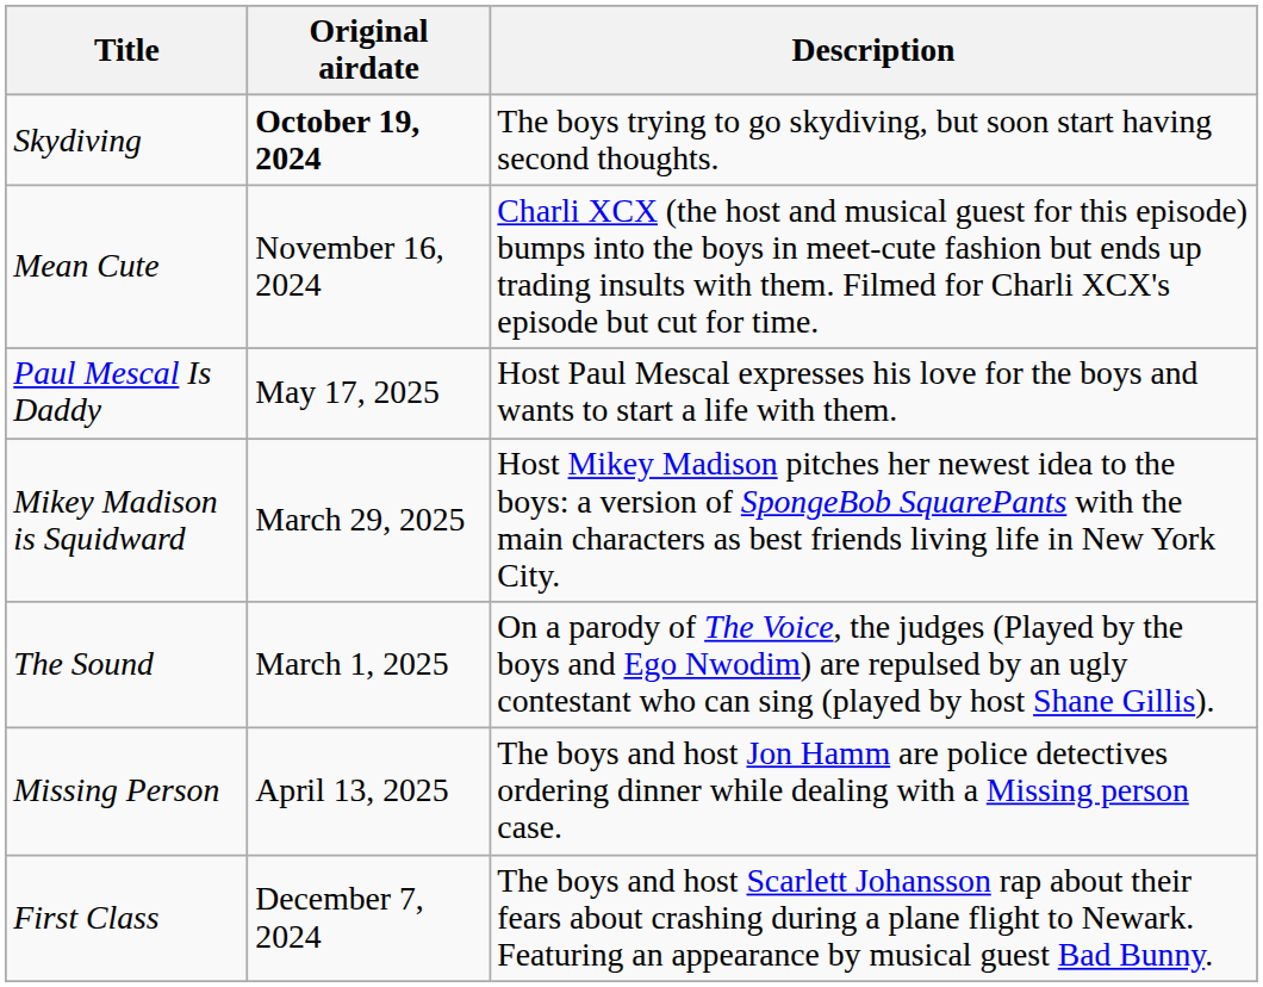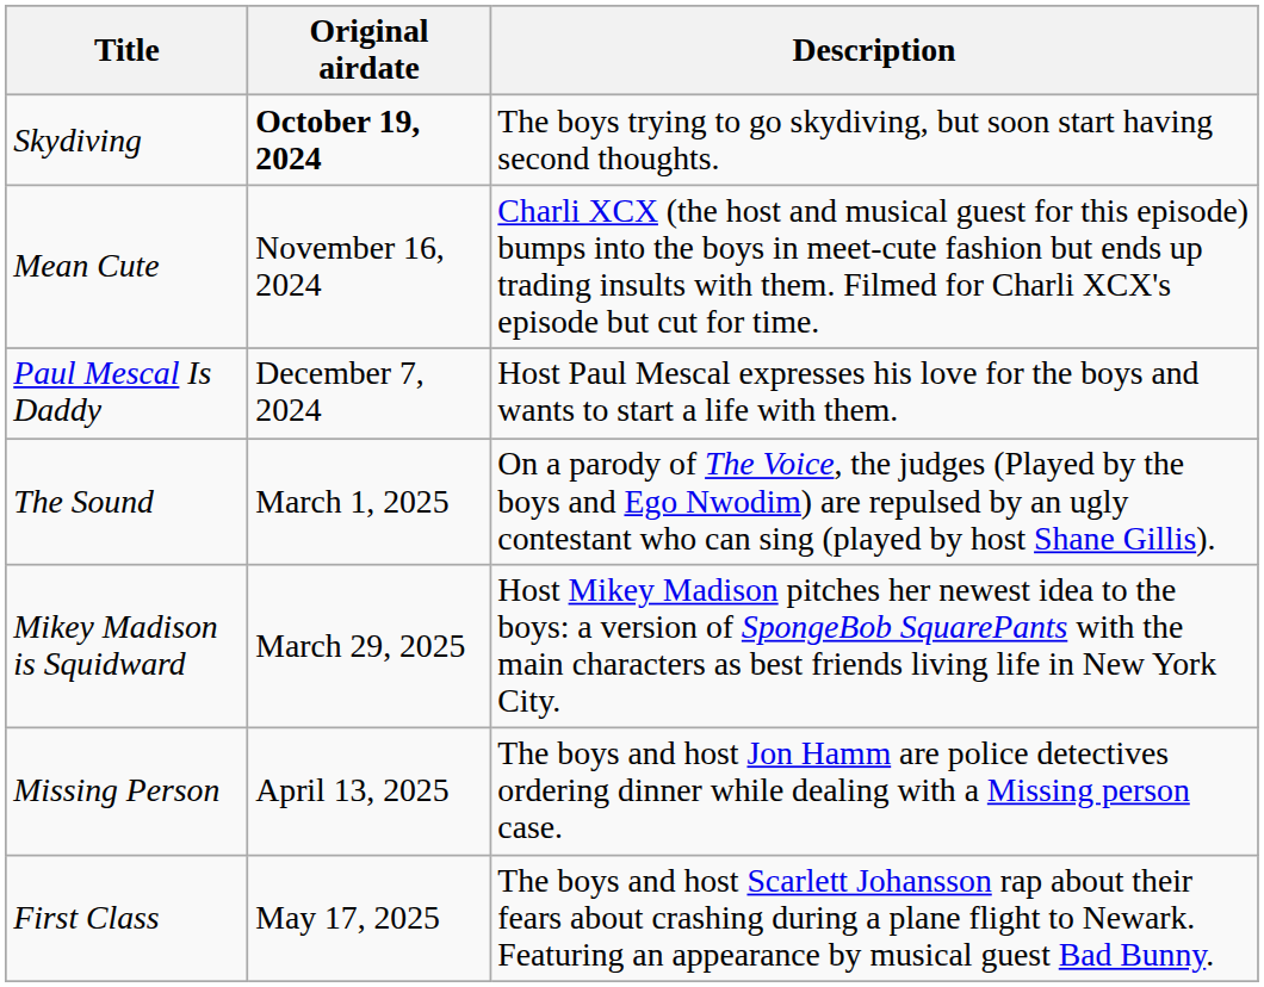 <table class="wikitable">
 <tr style="background:lightgrey;">
 <th style="width:110px;">Title</th>
 <th style="width:110px;">Original airdate</th>
 <th>Description</th>
 </tr>
 <tr>
 <td><em>Skydiving</em></td>
 <td><strong>October 19, 2024</strong></td>
 <td>The boys trying to go skydiving, but soon start having second thoughts.</td>
 </tr>
 <tr>
 <td><em>Mean Cute</em></td>
 <td>November 16, 2024</td>
 <td><a href='#'>Charli XCX</a> (the host and musical guest for this episode) bumps into the boys in meet-cute fashion but ends up trading insults with them. Filmed for Charli XCX's episode but cut for time.</td>
 </tr>
 <tr>
 <td><em><a href='#'>Paul Mescal</a> Is Daddy</em></td>
-<td>May 17, 2025</td>
+<td>December 7, 2024</td>
 <td>Host Paul Mescal expresses his love for the boys and wants to start a life with them.</td>
+</tr>
+<tr>
+<td><em>The Sound</em></td>
+<td>March 1, 2025</td>
+<td>On a parody of <em><a href='#'>The Voice</a></em>, the judges (Played by the boys and <a href='#'>Ego Nwodim</a>) are repulsed by an ugly contestant who can sing (played by host <a href='#'>Shane Gillis</a>).</td>
 </tr>
 <tr>
 <td><em>Mikey Madison is Squidward</em></td>
 <td>March 29, 2025</td>
 <td>Host <a href='#'>Mikey Madison</a> pitches her newest idea to the boys: a version of <em><a href='#'>SpongeBob SquarePants</a></em> with the main characters as best friends living life in New York City.</td>
-</tr>
-<tr>
-<td><em>The Sound</em></td>
-<td>March 1, 2025</td>
-<td>On a parody of <em><a href='#'>The Voice</a></em>, the judges (Played by the boys and <a href='#'>Ego Nwodim</a>) are repulsed by an ugly contestant who can sing (played by host <a href='#'>Shane Gillis</a>).</td>
 </tr>
 <tr>
 <td><em>Missing Person</em></td>
 <td>April 13, 2025</td>
 <td>The boys and host <a href='#'>Jon Hamm</a> are police detectives ordering dinner while dealing with a <a href='#'>Missing person</a> case.</td>
 </tr>
 <tr>
 <td><em>First Class</em></td>
-<td>December 7, 2024</td>
+<td>May 17, 2025</td>
 <td>The boys and host <a href='#'>Scarlett Johansson</a> rap about their fears about crashing during a plane flight to Newark. Featuring an appearance by musical guest <a href='#'>Bad Bunny</a>.</td>
 </tr>
 </table>
